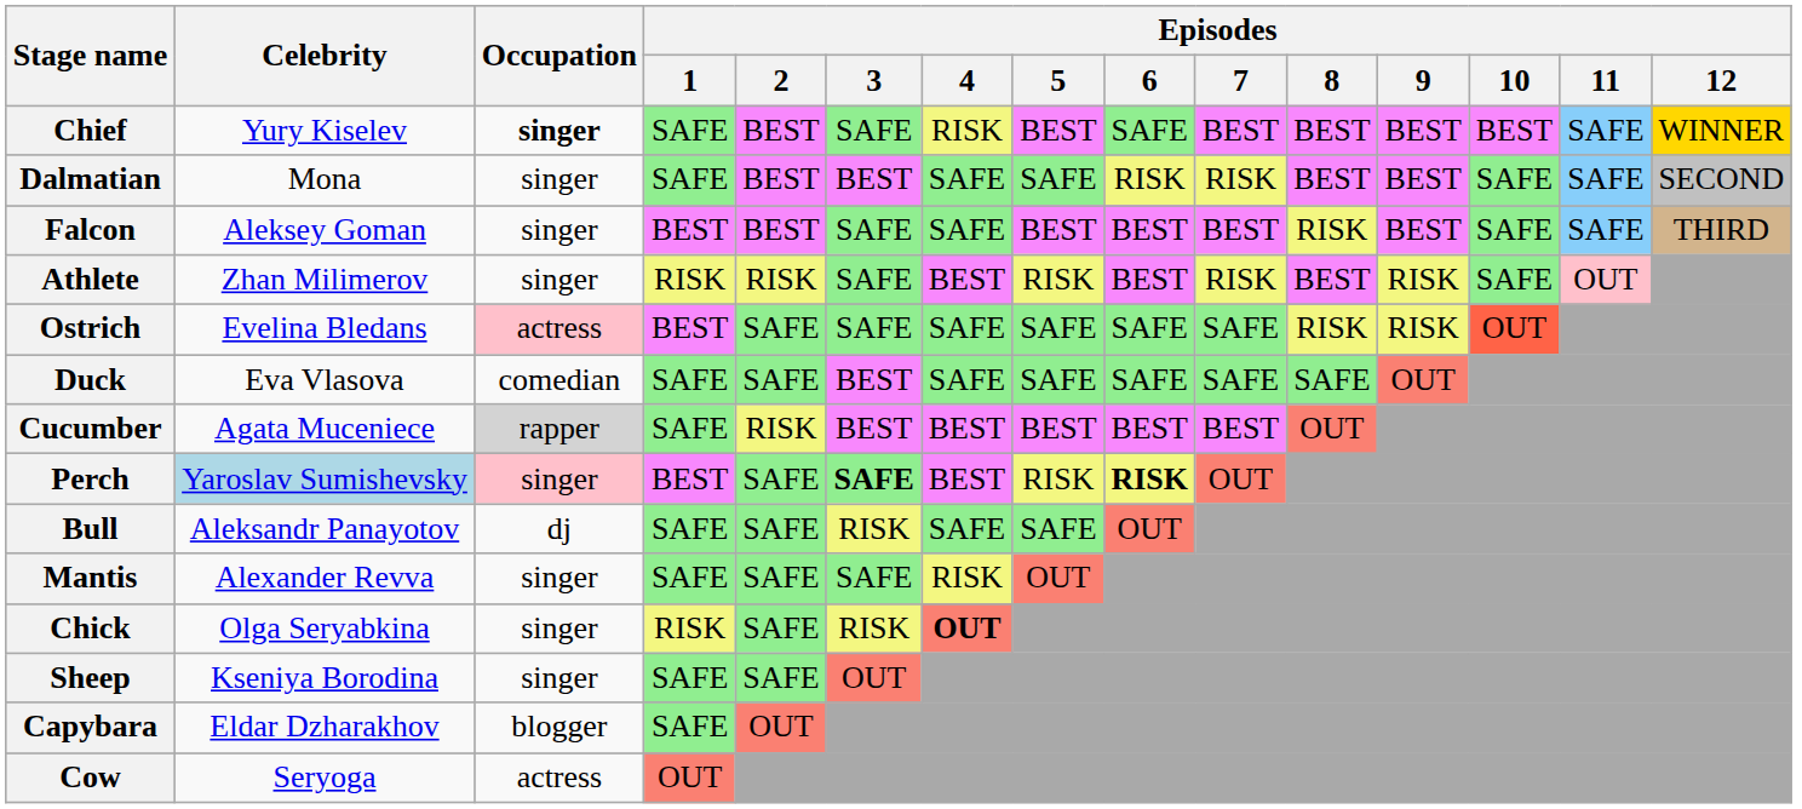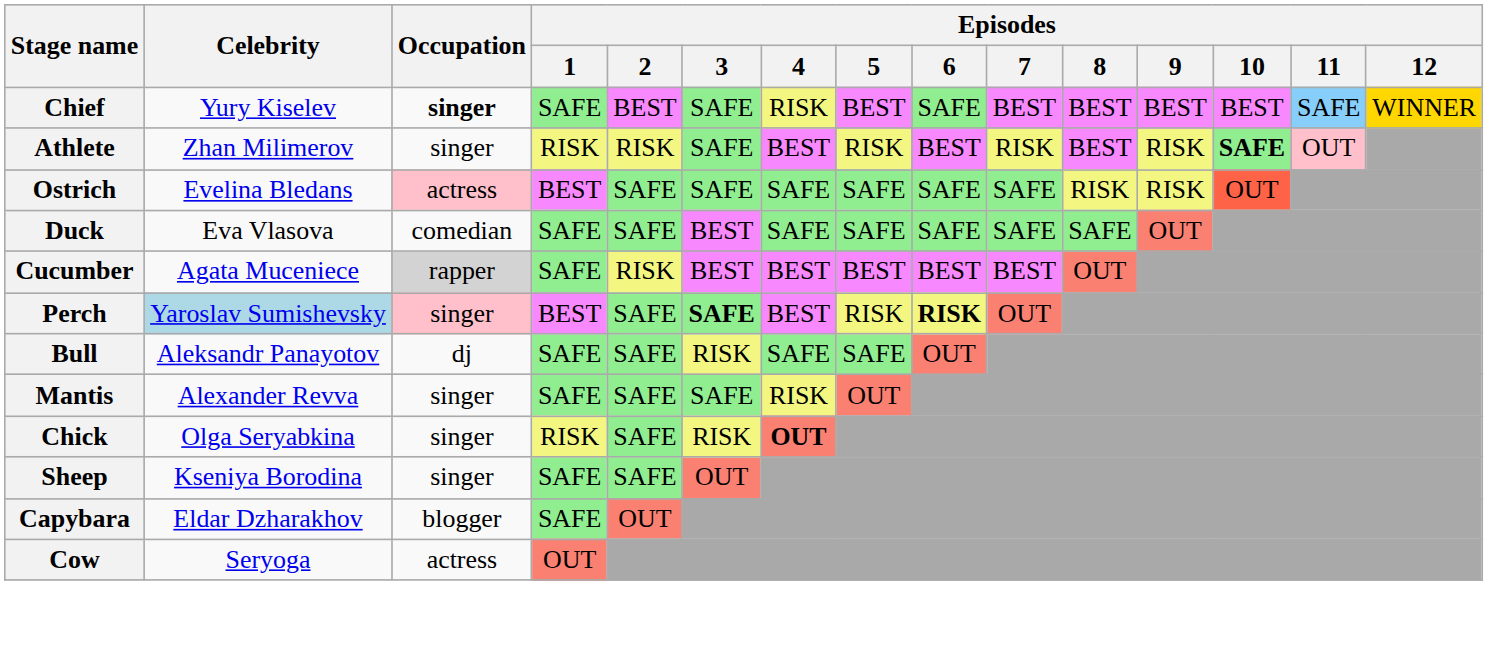 <table class="wikitable" style="text-align:center;">
 <tr>
 <th rowspan=2>Stage name</th>
 <th rowspan=2>Celebrity</th>
 <th rowspan=2>Occupation</th>
 <th colspan=12>Episodes</th>
 </tr>
 <tr>
 <th>1</th>
 <th>2</th>
 <th>3</th>
 <th>4</th>
 <th>5</th>
 <th>6</th>
 <th>7</th>
 <th>8</th>
 <th>9</th>
 <th>10</th>
 <th>11</th>
 <th>12</th>
 </tr>
 <tr>
 <th>Chief</th>
 <td><a href='#'>Yury Kiselev</a></td>
 <td><strong>singer</strong></td>
 <td bgcolor="lightgreen">SAFE</td>
 <td bgcolor="#F888FD">BEST</td>
 <td bgcolor="lightgreen">SAFE</td>
 <td bgcolor="#F3F781">RISK</td>
 <td bgcolor="#F888FD">BEST</td>
 <td bgcolor="lightgreen">SAFE</td>
 <td bgcolor="#F888FD">BEST</td>
 <td bgcolor="#F888FD">BEST</td>
 <td bgcolor="#F888FD">BEST</td>
 <td bgcolor="#F888FD">BEST</td>
 <td bgcolor="lightskyblue">SAFE</td>
 <td bgcolor="gold">WINNER</td>
 </tr>
 <tr>
-<th>Dalmatian</th>
-<td>Mona</td>
-<td>singer</td>
-<td bgcolor="lightgreen">SAFE</td>
-<td bgcolor="#F888FD">BEST</td>
-<td bgcolor="#F888FD">BEST</td>
-<td bgcolor="lightgreen">SAFE</td>
-<td bgcolor="lightgreen">SAFE</td>
-<td bgcolor="#F3F781">RISK</td>
-<td bgcolor="#F3F781">RISK</td>
-<td bgcolor="#F888FD">BEST</td>
-<td bgcolor="#F888FD">BEST</td>
-<td bgcolor="lightgreen">SAFE</td>
-<td bgcolor="lightskyblue">SAFE</td>
-<td bgcolor="silver">SECOND</td>
-</tr>
-<tr>
-<th>Falcon</th>
-<td><a href='#'>Aleksey Goman</a></td>
-<td>singer</td>
-<td bgcolor="#F888FD">BEST</td>
-<td bgcolor="#F888FD">BEST</td>
-<td bgcolor="lightgreen">SAFE</td>
-<td bgcolor="lightgreen">SAFE</td>
-<td bgcolor="#F888FD">BEST</td>
-<td bgcolor="#F888FD">BEST</td>
-<td bgcolor="#F888FD">BEST</td>
-<td bgcolor="#F3F781">RISK</td>
-<td bgcolor="#F888FD">BEST</td>
-<td bgcolor="lightgreen">SAFE</td>
-<td bgcolor="lightskyblue">SAFE</td>
-<td bgcolor="tan">THIRD</td>
-</tr>
-<tr>
 <th>Athlete</th>
 <td><a href='#'>Zhan Milimerov</a></td>
 <td>singer</td>
 <td bgcolor="#F3F781">RISK</td>
 <td bgcolor="#F3F781">RISK</td>
 <td bgcolor="lightgreen">SAFE</td>
 <td bgcolor="#F888FD">BEST</td>
 <td bgcolor="#F3F781">RISK</td>
 <td bgcolor="#F888FD">BEST</td>
 <td bgcolor="#F3F781">RISK</td>
 <td bgcolor="#F888FD">BEST</td>
 <td bgcolor="#F3F781">RISK</td>
-<td bgcolor="lightgreen">SAFE</td>
+<td bgcolor="lightgreen"><strong>SAFE</strong></td>
 <td bgcolor="pink">OUT</td>
 <td colspan=1 bgcolor="darkgrey"></td>
 </tr>
 <tr>
 <th>Ostrich</th>
 <td><a href='#'>Evelina Bledans</a></td>
 <td style="background: pink;">actress</td>
 <td bgcolor="#F888FD">BEST</td>
 <td bgcolor="lightgreen">SAFE</td>
 <td bgcolor="lightgreen">SAFE</td>
 <td bgcolor="lightgreen">SAFE</td>
 <td bgcolor="lightgreen">SAFE</td>
 <td bgcolor="lightgreen">SAFE</td>
 <td bgcolor="lightgreen">SAFE</td>
 <td bgcolor="#F3F781">RISK</td>
 <td bgcolor="#F3F781">RISK</td>
 <td bgcolor="tomato">OUT</td>
 <td colspan=2 bgcolor="darkgrey"></td>
 </tr>
 <tr>
 <th>Duck</th>
 <td>Eva Vlasova</td>
 <td>comedian</td>
 <td bgcolor="lightgreen">SAFE</td>
 <td bgcolor="lightgreen">SAFE</td>
 <td bgcolor="#F888FD">BEST</td>
 <td bgcolor="lightgreen">SAFE</td>
 <td bgcolor="lightgreen">SAFE</td>
 <td bgcolor="lightgreen">SAFE</td>
 <td bgcolor="lightgreen">SAFE</td>
 <td bgcolor="lightgreen">SAFE</td>
 <td bgcolor="salmon">OUT</td>
 <td colspan=3 bgcolor="darkgrey"></td>
 </tr>
 <tr>
 <th>Cucumber</th>
 <td><a href='#'>Agata Muceniece</a></td>
 <td style="background: lightgrey;">rapper</td>
 <td bgcolor="lightgreen">SAFE</td>
 <td bgcolor="#F3F781">RISK</td>
 <td bgcolor="#F888FD">BEST</td>
 <td bgcolor="#F888FD">BEST</td>
 <td bgcolor="#F888FD">BEST</td>
 <td bgcolor="#F888FD">BEST</td>
 <td bgcolor="#F888FD">BEST</td>
 <td bgcolor="salmon">OUT</td>
 <td colspan=4 bgcolor="darkgrey"></td>
 </tr>
 <tr>
 <th>Perch</th>
 <td style="background: lightblue;"><a href='#'>Yaroslav Sumishevsky</a></td>
 <td style="background: pink;">singer</td>
 <td bgcolor="#F888FD">BEST</td>
 <td bgcolor="lightgreen">SAFE</td>
 <td bgcolor="lightgreen"><strong>SAFE</strong></td>
 <td bgcolor="#F888FD">BEST</td>
 <td bgcolor="#F3F781">RISK</td>
 <td bgcolor="#F3F781"><strong>RISK</strong></td>
 <td bgcolor="salmon">OUT</td>
 <td colspan=5 bgcolor="darkgrey"></td>
 </tr>
 <tr>
 <th>Bull</th>
 <td><a href='#'>Aleksandr Panayotov</a></td>
 <td>dj</td>
 <td bgcolor="lightgreen">SAFE</td>
 <td bgcolor="lightgreen">SAFE</td>
 <td bgcolor="#F3F781">RISK</td>
 <td bgcolor="lightgreen">SAFE</td>
 <td bgcolor="lightgreen">SAFE</td>
 <td bgcolor="salmon">OUT</td>
 <td colspan=6 bgcolor="darkgrey"></td>
 </tr>
 <tr>
 <th>Mantis</th>
 <td><a href='#'>Alexander Revva</a></td>
 <td>singer</td>
 <td bgcolor="lightgreen">SAFE</td>
 <td bgcolor="lightgreen">SAFE</td>
 <td bgcolor="lightgreen">SAFE</td>
 <td bgcolor="#F3F781">RISK</td>
 <td bgcolor="salmon">OUT</td>
 <td colspan=7 bgcolor="darkgrey"></td>
 </tr>
 <tr>
 <th>Chick</th>
 <td><a href='#'>Olga Seryabkina</a></td>
 <td>singer</td>
 <td bgcolor="#F3F781">RISK</td>
 <td bgcolor="lightgreen">SAFE</td>
 <td bgcolor="#F3F781">RISK</td>
 <td bgcolor="salmon"><strong>OUT</strong></td>
 <td colspan=8 bgcolor="darkgrey"></td>
 </tr>
 <tr>
 <th>Sheep</th>
 <td><a href='#'>Kseniya Borodina</a></td>
 <td>singer</td>
 <td bgcolor="lightgreen">SAFE</td>
 <td bgcolor="lightgreen">SAFE</td>
 <td bgcolor="salmon">OUT</td>
 <td colspan=9 bgcolor="darkgrey"></td>
 </tr>
 <tr>
 <th>Capybara</th>
 <td><a href='#'>Eldar Dzharakhov</a></td>
 <td>blogger</td>
 <td bgcolor="lightgreen">SAFE</td>
 <td bgcolor="salmon">OUT</td>
 <td colspan=10 bgcolor="darkgrey"></td>
 </tr>
 <tr>
 <th>Cow</th>
 <td><a href='#'>Seryoga</a></td>
 <td>actress</td>
 <td bgcolor="salmon">OUT</td>
 <td colspan=11 bgcolor="darkgrey"></td>
 </tr>
 </table>
